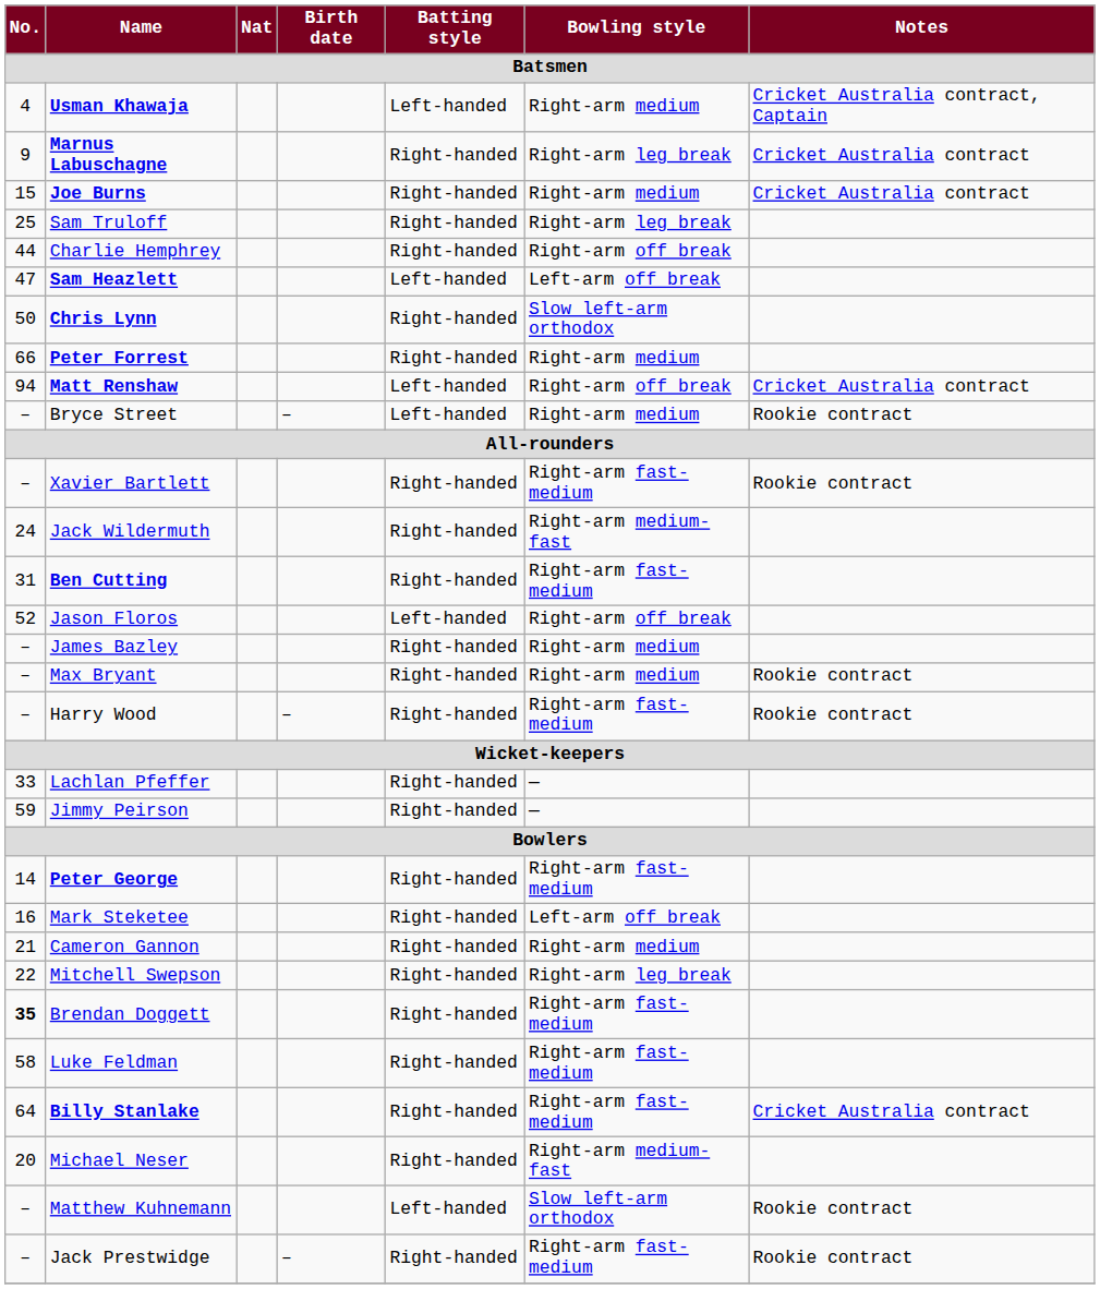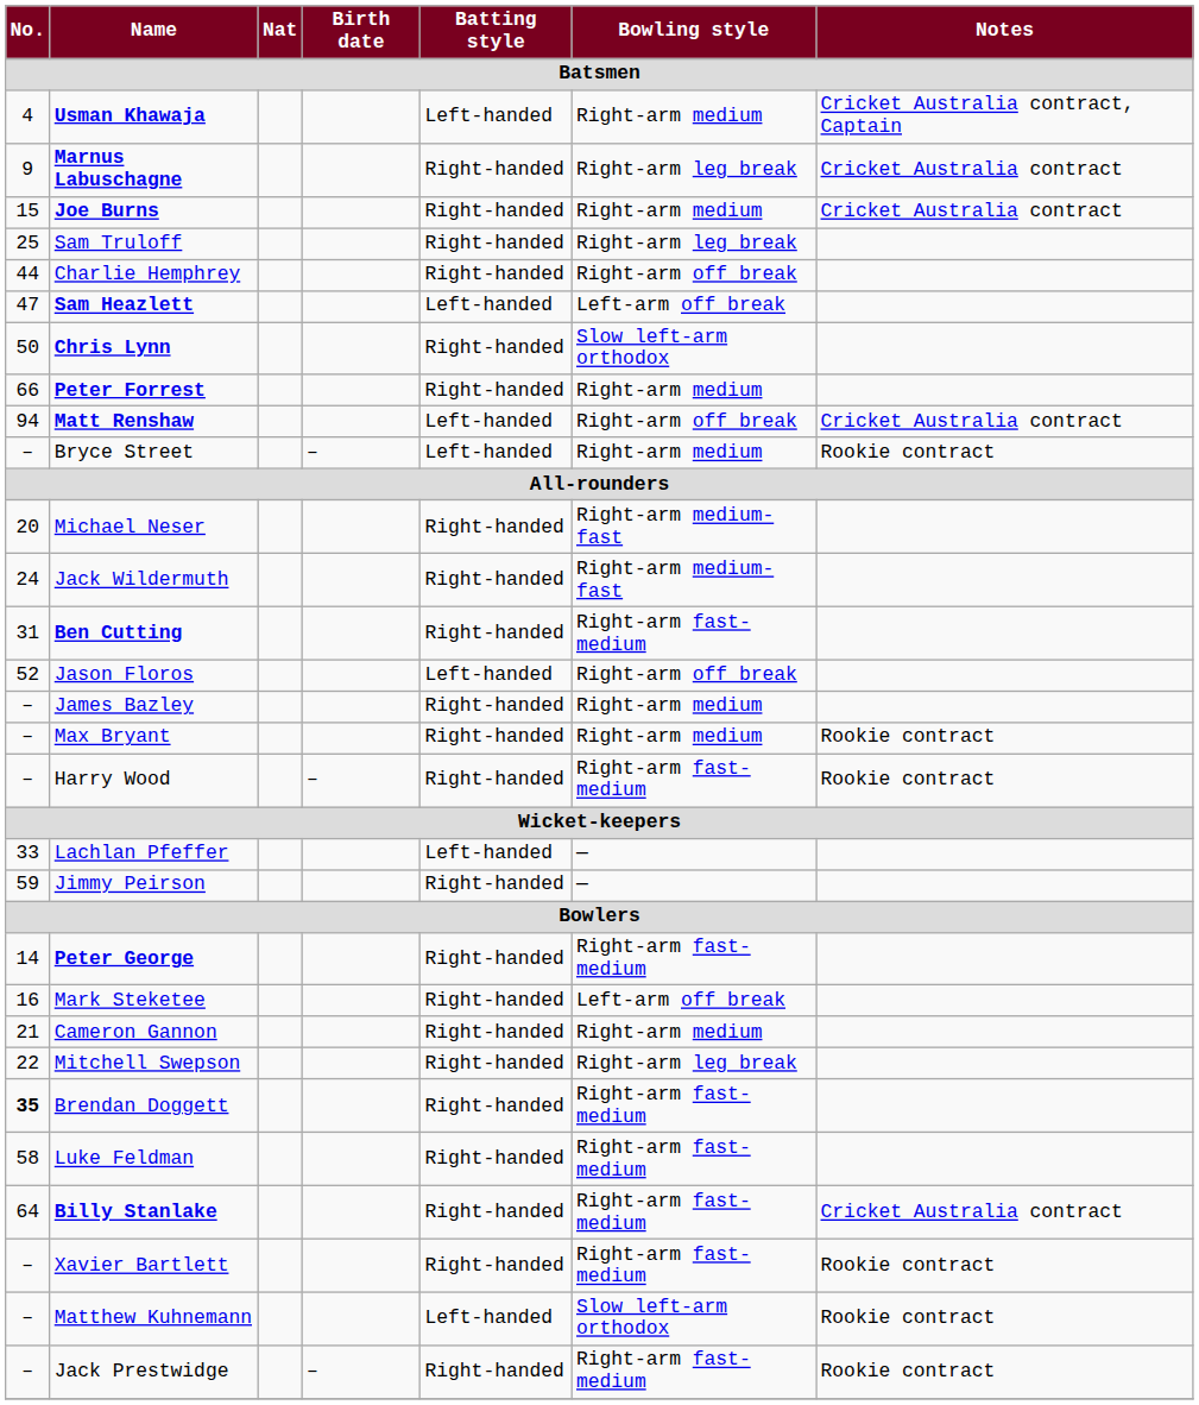 <table class="wikitable" style="font-size:95%; width:60%">
 <tr>
 <th style="background: #79001f; color:white" align=right>No.</th>
 <th style="background: #79001f; color:white" align=right>Name</th>
 <th style="background: #79001f; color:white" align=right>Nat</th>
 <th style="background: #79001f; color:white" align=right>Birth date</th>
 <th style="background: #79001f; color:white" align=right>Batting style</th>
 <th style="background: #79001f; color:white" align=right>Bowling style</th>
 <th style="background: #79001f; color:white" align=right>Notes</th>
 </tr>
 <tr>
 </tr>
 <tr>
 <th colspan=7 style="background: #DCDCDC" align=right>Batsmen</th>
 </tr>
 <tr>
 <td style="text-align:center">4</td>
 <td><strong><a href='#'>Usman Khawaja</a></strong></td>
 <td style="text-align:center"></td>
 <td></td>
 <td>Left-handed</td>
 <td>Right-arm <a href='#'>medium</a></td>
 <td><a href='#'>Cricket Australia</a> contract, <a href='#'>Captain</a></td>
 </tr>
 <tr>
 <td style="text-align:center">9</td>
 <td><strong><a href='#'>Marnus Labuschagne</a></strong></td>
 <td style="text-align:center"></td>
 <td></td>
 <td>Right-handed</td>
 <td>Right-arm <a href='#'>leg break</a></td>
 <td><a href='#'>Cricket Australia</a> contract</td>
 </tr>
 <tr>
 <td style="text-align:center">15</td>
 <td><strong><a href='#'>Joe Burns</a></strong></td>
 <td style="text-align:center"></td>
 <td></td>
 <td>Right-handed</td>
 <td>Right-arm <a href='#'>medium</a></td>
 <td><a href='#'>Cricket Australia</a> contract</td>
 </tr>
 <tr>
 <td style="text-align:center">25</td>
 <td><a href='#'>Sam Truloff</a></td>
 <td style="text-align:center"></td>
 <td></td>
 <td>Right-handed</td>
 <td>Right-arm <a href='#'>leg break</a></td>
 <td></td>
 </tr>
 <tr>
 <td style="text-align:center">44</td>
 <td><a href='#'>Charlie Hemphrey</a></td>
 <td style="text-align:center"></td>
 <td></td>
 <td>Right-handed</td>
 <td>Right-arm <a href='#'>off break</a></td>
 <td></td>
 </tr>
 <tr>
 <td style="text-align:center">47</td>
 <td><strong><a href='#'>Sam Heazlett</a></strong></td>
 <td style="text-align:center"></td>
 <td></td>
 <td>Left-handed</td>
 <td>Left-arm <a href='#'>off break</a></td>
 <td></td>
 </tr>
 <tr>
 <td style="text-align:center">50</td>
 <td><strong><a href='#'>Chris Lynn</a></strong></td>
 <td style="text-align:center"></td>
 <td></td>
 <td>Right-handed</td>
 <td><a href='#'>Slow left-arm orthodox</a></td>
 <td></td>
 </tr>
 <tr>
 <td style="text-align:center">66</td>
 <td><strong><a href='#'>Peter Forrest</a></strong></td>
 <td style="text-align:center"></td>
 <td></td>
 <td>Right-handed</td>
 <td>Right-arm <a href='#'>medium</a></td>
 <td></td>
 </tr>
 <tr>
 <td style="text-align:center">94</td>
 <td><strong><a href='#'>Matt Renshaw</a></strong></td>
 <td style="text-align:center"></td>
 <td></td>
 <td>Left-handed</td>
 <td>Right-arm <a href='#'>off break</a></td>
 <td><a href='#'>Cricket Australia</a> contract</td>
 </tr>
 <tr>
 <td style="text-align:center">–</td>
 <td>Bryce Street</td>
 <td style="text-align:center"></td>
 <td>–</td>
 <td>Left-handed</td>
 <td>Right-arm <a href='#'>medium</a></td>
 <td>Rookie contract</td>
 </tr>
 <tr>
 <th colspan=7 style="background: #DCDCDC" align=right>All-rounders</th>
 </tr>
 <tr>
-<td style="text-align:center">–</td>
-<td><a href='#'>Xavier Bartlett</a></td>
+<td style="text-align:center">20</td>
+<td><a href='#'>Michael Neser</a></td>
 <td style="text-align:center"></td>
 <td></td>
 <td>Right-handed</td>
-<td>Right-arm <a href='#'>fast-medium</a></td>
-<td>Rookie contract</td>
+<td>Right-arm <a href='#'>medium-fast</a></td>
+<td></td>
 </tr>
 <tr>
 <td style="text-align:center">24</td>
 <td><a href='#'>Jack Wildermuth</a></td>
 <td style="text-align:center"></td>
 <td></td>
 <td>Right-handed</td>
 <td>Right-arm <a href='#'>medium-fast</a></td>
 <td></td>
 </tr>
 <tr>
 <td style="text-align:center">31</td>
 <td><strong><a href='#'>Ben Cutting</a></strong></td>
 <td style="text-align:center"></td>
 <td></td>
 <td>Right-handed</td>
 <td>Right-arm <a href='#'>fast-medium</a></td>
 <td></td>
 </tr>
 <tr>
 <td style="text-align:center">52</td>
 <td><a href='#'>Jason Floros</a></td>
 <td style="text-align:center"></td>
 <td></td>
 <td>Left-handed</td>
 <td>Right-arm <a href='#'>off break</a></td>
 <td></td>
 </tr>
 <tr>
 <td style="text-align:center">–</td>
 <td><a href='#'>James Bazley</a></td>
 <td style="text-align:center"></td>
 <td></td>
 <td>Right-handed</td>
 <td>Right-arm <a href='#'>medium</a></td>
 <td></td>
 </tr>
 <tr>
 <td style="text-align:center">–</td>
 <td><a href='#'>Max Bryant</a></td>
 <td style="text-align:center"></td>
 <td></td>
 <td>Right-handed</td>
 <td>Right-arm <a href='#'>medium</a></td>
 <td>Rookie contract</td>
 </tr>
 <tr>
 <td style="text-align:center">–</td>
 <td>Harry Wood</td>
 <td style="text-align:center"></td>
 <td>–</td>
 <td>Right-handed</td>
 <td>Right-arm <a href='#'>fast-medium</a></td>
 <td>Rookie contract</td>
 </tr>
 <tr>
 <th colspan=7 style="background: #DCDCDC" align=right>Wicket-keepers</th>
 </tr>
 <tr>
 <td style="text-align:center">33</td>
 <td><a href='#'>Lachlan Pfeffer</a></td>
 <td style="text-align:center"></td>
 <td></td>
-<td>Right-handed</td>
+<td>Left-handed</td>
 <td>—</td>
 <td></td>
 </tr>
 <tr>
 <td style="text-align:center">59</td>
 <td><a href='#'>Jimmy Peirson</a></td>
 <td style="text-align:center"></td>
 <td></td>
 <td>Right-handed</td>
 <td>—</td>
 <td></td>
 </tr>
 <tr>
 <th colspan=7 style="background: #DCDCDC" align=right>Bowlers</th>
 </tr>
 <tr>
 <td style="text-align:center">14</td>
 <td><a href='#'><strong>Peter George</strong></a></td>
 <td style="text-align:center"></td>
 <td></td>
 <td>Right-handed</td>
 <td>Right-arm <a href='#'>fast-medium</a></td>
 <td></td>
 </tr>
 <tr>
 <td style="text-align:center">16</td>
 <td><a href='#'>Mark Steketee</a></td>
 <td style="text-align:center"></td>
 <td></td>
 <td>Right-handed</td>
 <td>Left-arm <a href='#'>off break</a></td>
 <td></td>
 </tr>
 <tr>
 <td style="text-align:center">21</td>
 <td><a href='#'>Cameron Gannon</a></td>
 <td style="text-align:center"></td>
 <td></td>
 <td>Right-handed</td>
 <td>Right-arm <a href='#'>medium</a></td>
 <td></td>
 </tr>
 <tr>
 <td style="text-align:center">22</td>
 <td><a href='#'>Mitchell Swepson</a></td>
 <td style="text-align:center"></td>
 <td></td>
 <td>Right-handed</td>
 <td>Right-arm <a href='#'>leg break</a></td>
 <td></td>
 </tr>
 <tr>
 <td style="text-align:center"><strong>35</strong></td>
 <td><a href='#'>Brendan Doggett</a></td>
 <td style="text-align:center"></td>
 <td></td>
 <td>Right-handed</td>
 <td>Right-arm <a href='#'>fast-medium</a></td>
 <td></td>
 </tr>
 <tr>
 <td style="text-align:center">58</td>
 <td><a href='#'>Luke Feldman</a></td>
 <td style="text-align:center"></td>
 <td></td>
 <td>Right-handed</td>
 <td>Right-arm <a href='#'>fast-medium</a></td>
 <td></td>
 </tr>
 <tr>
 <td style="text-align:center">64</td>
 <td><strong><a href='#'>Billy Stanlake</a></strong></td>
 <td style="text-align:center"></td>
 <td></td>
 <td>Right-handed</td>
 <td>Right-arm <a href='#'>fast-medium</a></td>
 <td><a href='#'>Cricket Australia</a> contract</td>
 </tr>
 <tr>
-<td style="text-align:center">20</td>
-<td><a href='#'>Michael Neser</a></td>
+<td style="text-align:center">–</td>
+<td><a href='#'>Xavier Bartlett</a></td>
 <td style="text-align:center"></td>
 <td></td>
 <td>Right-handed</td>
-<td>Right-arm <a href='#'>medium-fast</a></td>
-<td></td>
+<td>Right-arm <a href='#'>fast-medium</a></td>
+<td>Rookie contract</td>
 </tr>
 <tr>
 <td style="text-align:center">–</td>
 <td><a href='#'>Matthew Kuhnemann</a></td>
 <td style="text-align:center"></td>
 <td></td>
 <td>Left-handed</td>
 <td><a href='#'>Slow left-arm orthodox</a></td>
 <td>Rookie contract</td>
 </tr>
 <tr>
 <td style="text-align:center">–</td>
 <td>Jack Prestwidge</td>
 <td style="text-align:center"></td>
 <td>–</td>
 <td>Right-handed</td>
 <td>Right-arm <a href='#'>fast-medium</a></td>
 <td>Rookie contract</td>
 </tr>
 <tr>
 </tr>
 </table>
